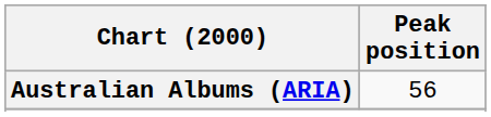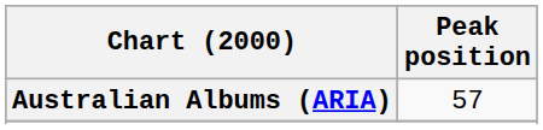 <table class="wikitable sortable plainrowheaders">
 <tr>
 <th scope="col">Chart (2000)</th>
 <th scope="col">Peak<br>position</th>
 </tr>
 <tr>
 <th scope="row">Australian Albums (<a href='#'>ARIA</a>)</th>
-<td align="center">56</td>
+<td align="center">57</td>
 </tr>
 <tr>
 </tr>
 <tr>
 </tr>
 <tr>
 </tr>
 <tr>
 </tr>
 <tr>
 </tr>
 <tr>
 </tr>
 <tr>
 </tr>
 <tr>
 </tr>
 </table>
